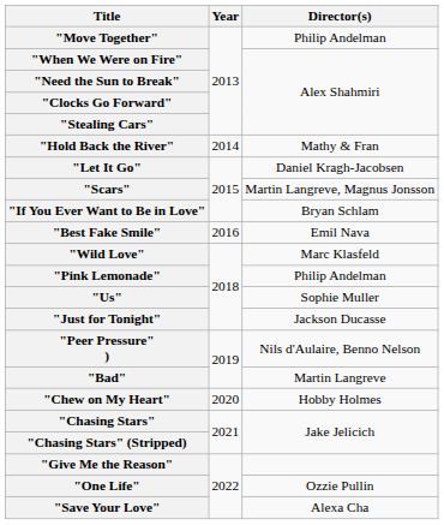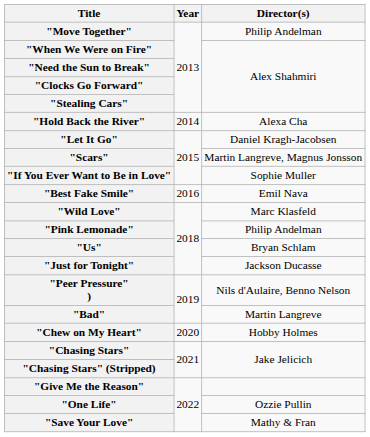 <table class="wikitable plainrowheaders" style="text-align:center;">
 <tr>
 <th scope="col">Title</th>
 <th scope="col">Year</th>
 <th scope="col">Director(s)</th>
 </tr>
 <tr>
 <th scope="row">"Move Together"</th>
 <td rowspan="5">2013</td>
 <td>Philip Andelman</td>
 </tr>
 <tr>
 <th scope="row">"When We Were on Fire"</th>
 <td rowspan="4">Alex Shahmiri</td>
 </tr>
 <tr>
 <th scope="row">"Need the Sun to Break"</th>
 </tr>
 <tr>
 <th scope="row">"Clocks Go Forward"</th>
 </tr>
 <tr>
 <th scope="row">"Stealing Cars"</th>
 </tr>
 <tr>
 <th scope="row">"Hold Back the River"</th>
 <td>2014</td>
-<td>Mathy & Fran</td>
+<td>Alexa Cha</td>
 </tr>
 <tr>
 <th scope="row">"Let It Go"</th>
 <td rowspan="3">2015</td>
 <td>Daniel Kragh-Jacobsen</td>
 </tr>
 <tr>
 <th scope="row">"Scars"</th>
 <td>Martin Langreve, Magnus Jonsson</td>
 </tr>
 <tr>
 <th scope="row">"If You Ever Want to Be in Love"</th>
-<td>Bryan Schlam</td>
+<td>Sophie Muller</td>
 </tr>
 <tr>
 <th scope="row">"Best Fake Smile"</th>
 <td>2016</td>
 <td>Emil Nava</td>
 </tr>
 <tr>
 <th scope="row">"Wild Love"</th>
 <td rowspan="4">2018</td>
 <td>Marc Klasfeld</td>
 </tr>
 <tr>
 <th scope="row">"Pink Lemonade"</th>
 <td>Philip Andelman</td>
 </tr>
 <tr>
 <th scope="row">"Us"</th>
-<td>Sophie Muller</td>
+<td>Bryan Schlam</td>
 </tr>
 <tr>
 <th scope="row">"Just for Tonight"</th>
 <td>Jackson Ducasse</td>
 </tr>
 <tr>
 <th scope="row">"Peer Pressure"<br>)</th>
 <td rowspan="2">2019</td>
 <td>Nils d'Aulaire, Benno Nelson</td>
 </tr>
 <tr>
 <th scope="row">"Bad"</th>
 <td>Martin Langreve</td>
 </tr>
 <tr>
 <th scope="row">"Chew on My Heart"</th>
 <td>2020</td>
 <td>Hobby Holmes</td>
 </tr>
 <tr>
 <th scope="row">"Chasing Stars" <br></th>
 <td rowspan="2">2021</td>
 <td rowspan="2">Jake Jelicich</td>
 </tr>
 <tr>
 <th scope="row">"Chasing Stars" (Stripped)</th>
 </tr>
 <tr>
 <th scope="row">"Give Me the Reason"</th>
 <td rowspan="3">2022</td>
 <td></td>
 </tr>
 <tr>
 <th scope="row">"One Life"</th>
 <td>Ozzie Pullin</td>
 </tr>
 <tr>
 <th scope="row">"Save Your Love"</th>
-<td>Alexa Cha</td>
+<td>Mathy & Fran</td>
 </tr>
 </table>
